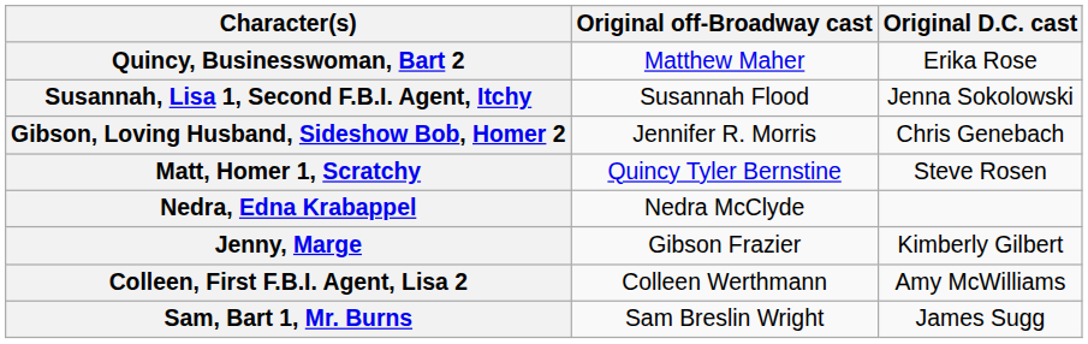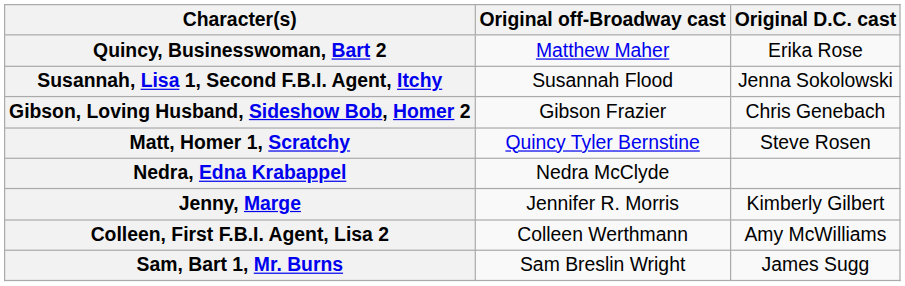 <table class="wikitable">
 <tr>
 <th scope="col">Character(s)</th>
 <th scope="col" class="unsortable">Original off-Broadway cast</th>
 <th scope="col" class="unsortable">Original D.C. cast</th>
 </tr>
 <tr>
 <th scope="row">Quincy, Businesswoman, <a href='#'>Bart</a> 2</th>
 <td align="center" colspan="1"><a href='#'>Matthew Maher</a></td>
 <td align="center" colspan="1">Erika Rose</td>
 </tr>
 <tr>
 <th scope="row">Susannah, <a href='#'>Lisa</a> 1, Second F.B.I. Agent, <a href='#'>Itchy</a></th>
 <td align="center" colspan="1">Susannah Flood</td>
 <td align="center" colspan="1">Jenna Sokolowski</td>
 </tr>
 <tr>
 <th scope="row">Gibson, Loving Husband, <a href='#'>Sideshow Bob</a>, <a href='#'>Homer</a> 2</th>
-<td align="center" colspan="1">Jennifer R. Morris</td>
+<td align="center" colspan="1">Gibson Frazier</td>
 <td align="center" colspan="1">Chris Genebach</td>
 </tr>
 <tr>
 <th scope="row">Matt, Homer 1, <a href='#'>Scratchy</a></th>
 <td align="center" colspan="1"><a href='#'>Quincy Tyler Bernstine</a></td>
 <td align="center" colspan="1">Steve Rosen</td>
 </tr>
 <tr>
 <th scope="row">Nedra, <a href='#'>Edna Krabappel</a></th>
 <td align="center" colspan="1">Nedra McClyde</td>
 <td align="center" colspan="1"></td>
 </tr>
 <tr>
 <th scope="row">Jenny, <a href='#'>Marge</a></th>
-<td align="center" colspan="1">Gibson Frazier</td>
+<td align="center" colspan="1">Jennifer R. Morris</td>
 <td align="center" colspan="1">Kimberly Gilbert</td>
 </tr>
 <tr>
 <th scope="row">Colleen, First F.B.I. Agent, Lisa 2</th>
 <td align="center" colspan="1">Colleen Werthmann</td>
 <td align="center" colspan="1">Amy McWilliams</td>
 </tr>
 <tr>
 <th scope="row">Sam, Bart 1, <a href='#'>Mr. Burns</a></th>
 <td align="center" colspan="1">Sam Breslin Wright</td>
 <td align="center" colspan="1">James Sugg</td>
 </tr>
 </table>
